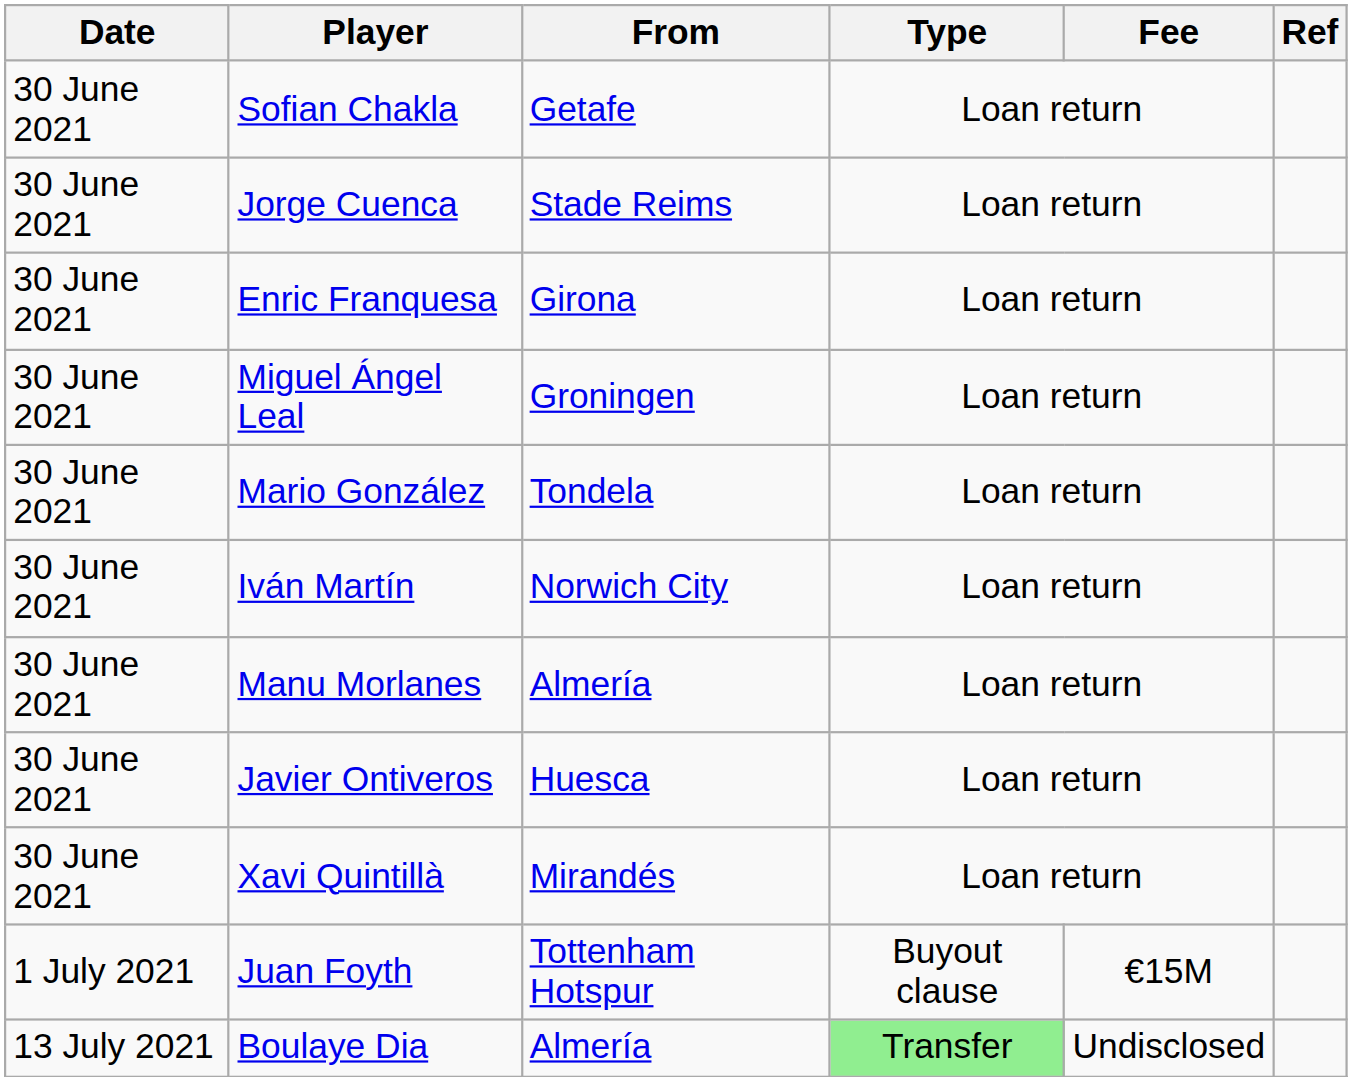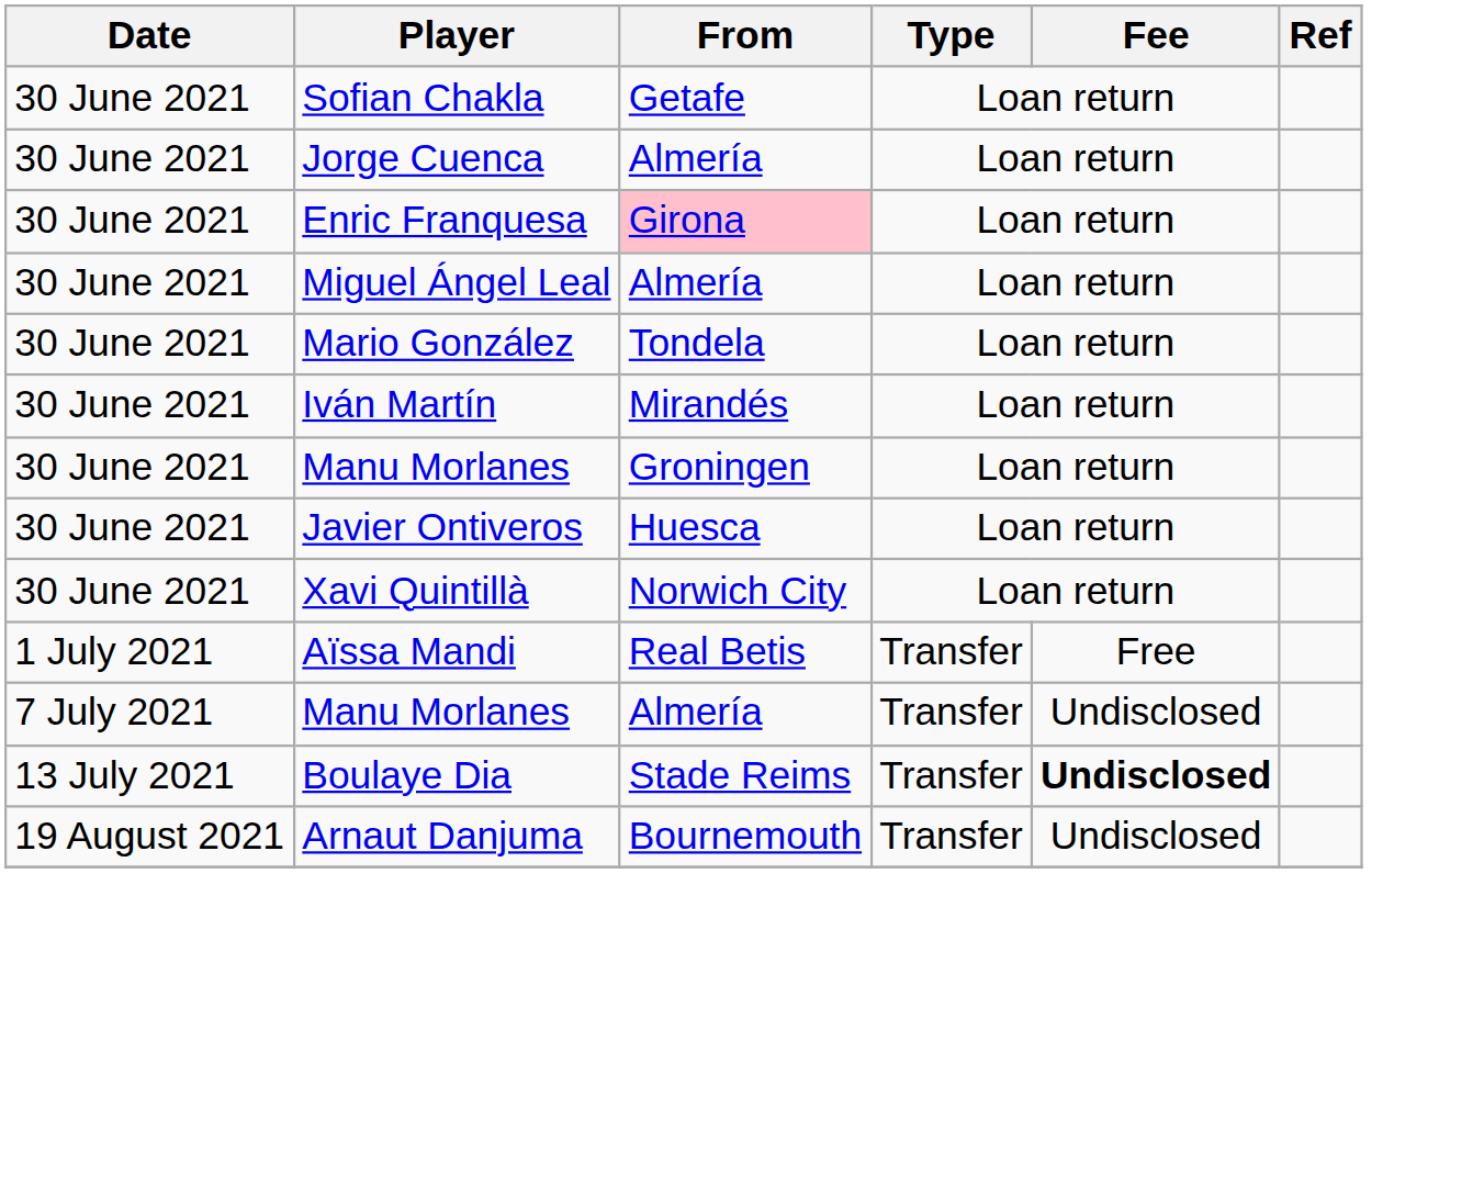 <table class="wikitable">
 <tr>
 <th>Date</th>
 <th>Player</th>
 <th>From</th>
 <th>Type</th>
 <th>Fee</th>
 <th>Ref</th>
 </tr>
 <tr>
 <td>30 June 2021</td>
 <td> <a href='#'>Sofian Chakla</a></td>
 <td><a href='#'>Getafe</a></td>
 <td align=center colspan=2>Loan return</td>
 <td align=center></td>
 </tr>
 <tr>
 <td>30 June 2021</td>
 <td> <a href='#'>Jorge Cuenca</a></td>
-<td> <a href='#'>Stade Reims</a></td>
+<td><a href='#'>Almería</a></td>
 <td align=center colspan=2>Loan return</td>
 <td align=center></td>
 </tr>
 <tr>
 <td>30 June 2021</td>
 <td> <a href='#'>Enric Franquesa</a></td>
-<td><a href='#'>Girona</a></td>
+<td style="background: pink;"><a href='#'>Girona</a></td>
 <td align=center colspan=2>Loan return</td>
 <td align=center></td>
 </tr>
 <tr>
 <td>30 June 2021</td>
 <td> <a href='#'>Miguel Ángel Leal</a></td>
-<td> <a href='#'>Groningen</a></td>
+<td><a href='#'>Almería</a></td>
 <td align=center colspan=2>Loan return</td>
 <td align=center></td>
 </tr>
 <tr>
 <td>30 June 2021</td>
 <td> <a href='#'>Mario González</a></td>
 <td> <a href='#'>Tondela</a></td>
 <td align=center colspan=2>Loan return</td>
 <td align=center></td>
 </tr>
 <tr>
 <td>30 June 2021</td>
 <td> <a href='#'>Iván Martín</a></td>
-<td> <a href='#'>Norwich City</a></td>
+<td><a href='#'>Mirandés</a></td>
 <td align=center colspan=2>Loan return</td>
 <td align=center></td>
 </tr>
 <tr>
 <td>30 June 2021</td>
 <td> <a href='#'>Manu Morlanes</a></td>
-<td><a href='#'>Almería</a></td>
+<td> <a href='#'>Groningen</a></td>
 <td align=center colspan=2>Loan return</td>
 <td align=center></td>
 </tr>
 <tr>
 <td>30 June 2021</td>
 <td> <a href='#'>Javier Ontiveros</a></td>
 <td><a href='#'>Huesca</a></td>
 <td align=center colspan=2>Loan return</td>
 <td align=center></td>
 </tr>
 <tr>
 <td>30 June 2021</td>
 <td> <a href='#'>Xavi Quintillà</a></td>
-<td><a href='#'>Mirandés</a></td>
+<td> <a href='#'>Norwich City</a></td>
 <td align=center colspan=2>Loan return</td>
 <td align=center></td>
 </tr>
 <tr>
 <td>1 July 2021</td>
-<td> <a href='#'>Juan Foyth</a></td>
-<td> <a href='#'>Tottenham Hotspur</a></td>
-<td align=center>Buyout clause</td>
-<td align=center>€15M</td>
+<td> <a href='#'>Aïssa Mandi</a></td>
+<td><a href='#'>Real Betis</a></td>
+<td align=center>Transfer</td>
+<td align=center>Free</td>
+<td align=center></td>
+</tr>
+<tr>
+<td>7 July 2021</td>
+<td> <a href='#'>Manu Morlanes</a></td>
+<td><a href='#'>Almería</a></td>
+<td align=center>Transfer</td>
+<td align=center>Undisclosed</td>
 <td align=center></td>
 </tr>
 <tr>
 <td>13 July 2021</td>
 <td> <a href='#'>Boulaye Dia</a></td>
-<td><a href='#'>Almería</a></td>
-<td align=center style="background: lightgreen;">Transfer</td>
+<td> <a href='#'>Stade Reims</a></td>
+<td align=center>Transfer</td>
+<td align=center><strong>Undisclosed</strong></td>
+<td align=center></td>
+</tr>
+<tr>
+<td>19 August 2021</td>
+<td> <a href='#'>Arnaut Danjuma</a></td>
+<td> <a href='#'>Bournemouth</a></td>
+<td align=center>Transfer</td>
 <td align=center>Undisclosed</td>
 <td align=center></td>
 </tr>
 <tr>
 </tr>
 </table>
